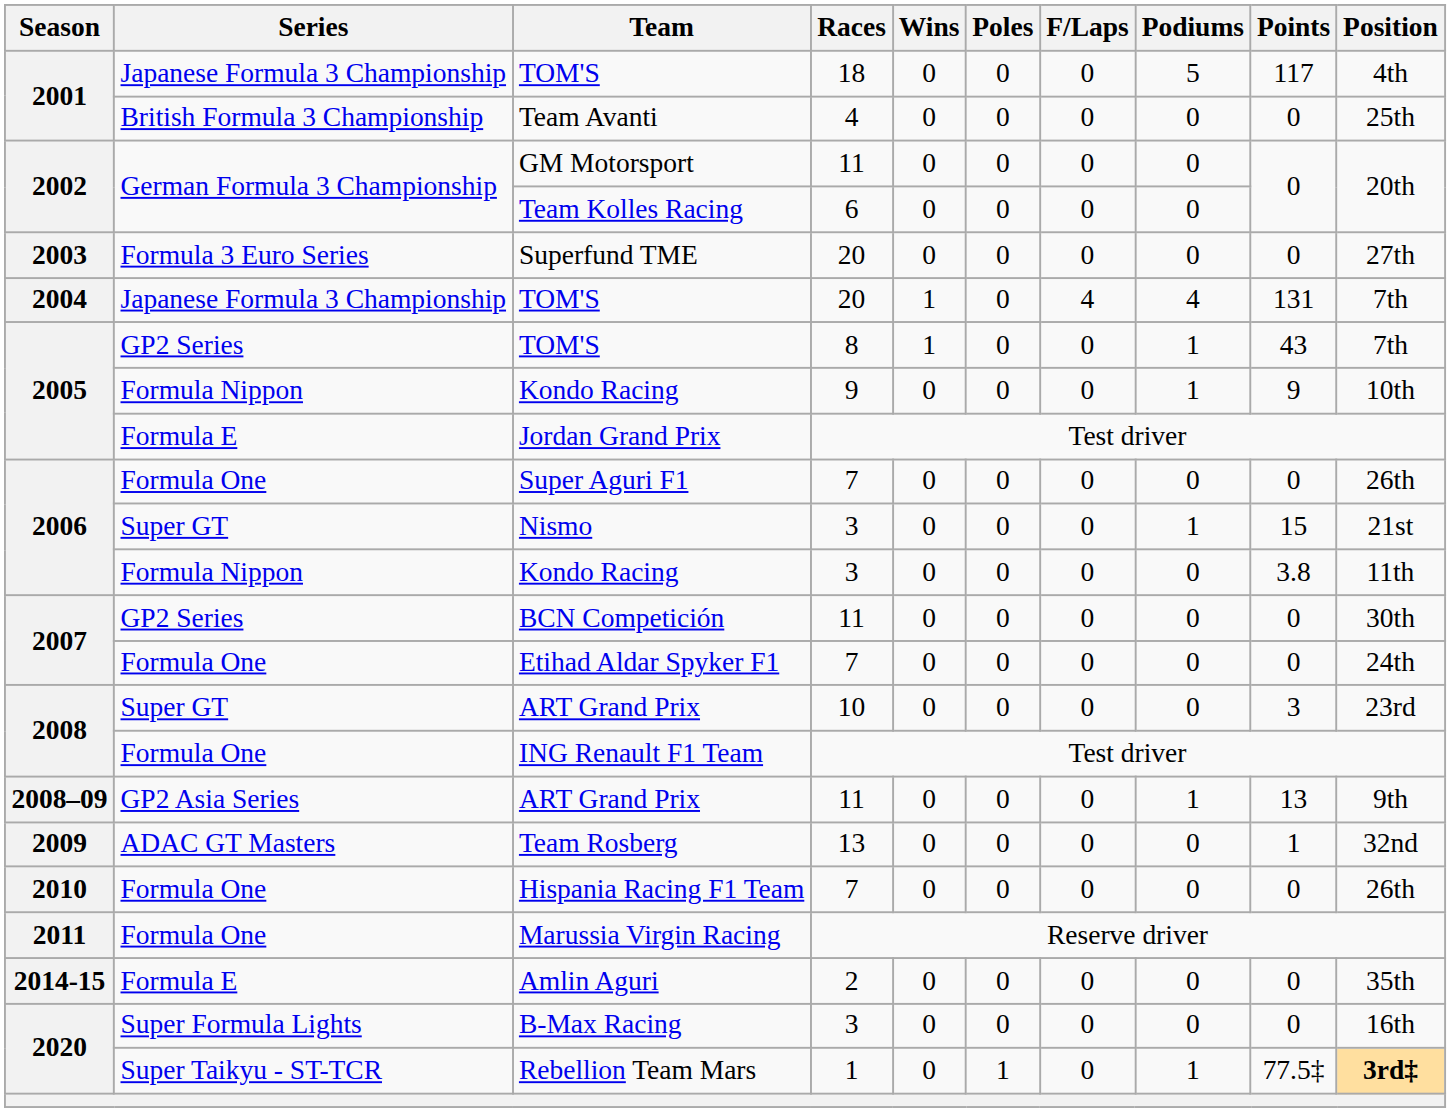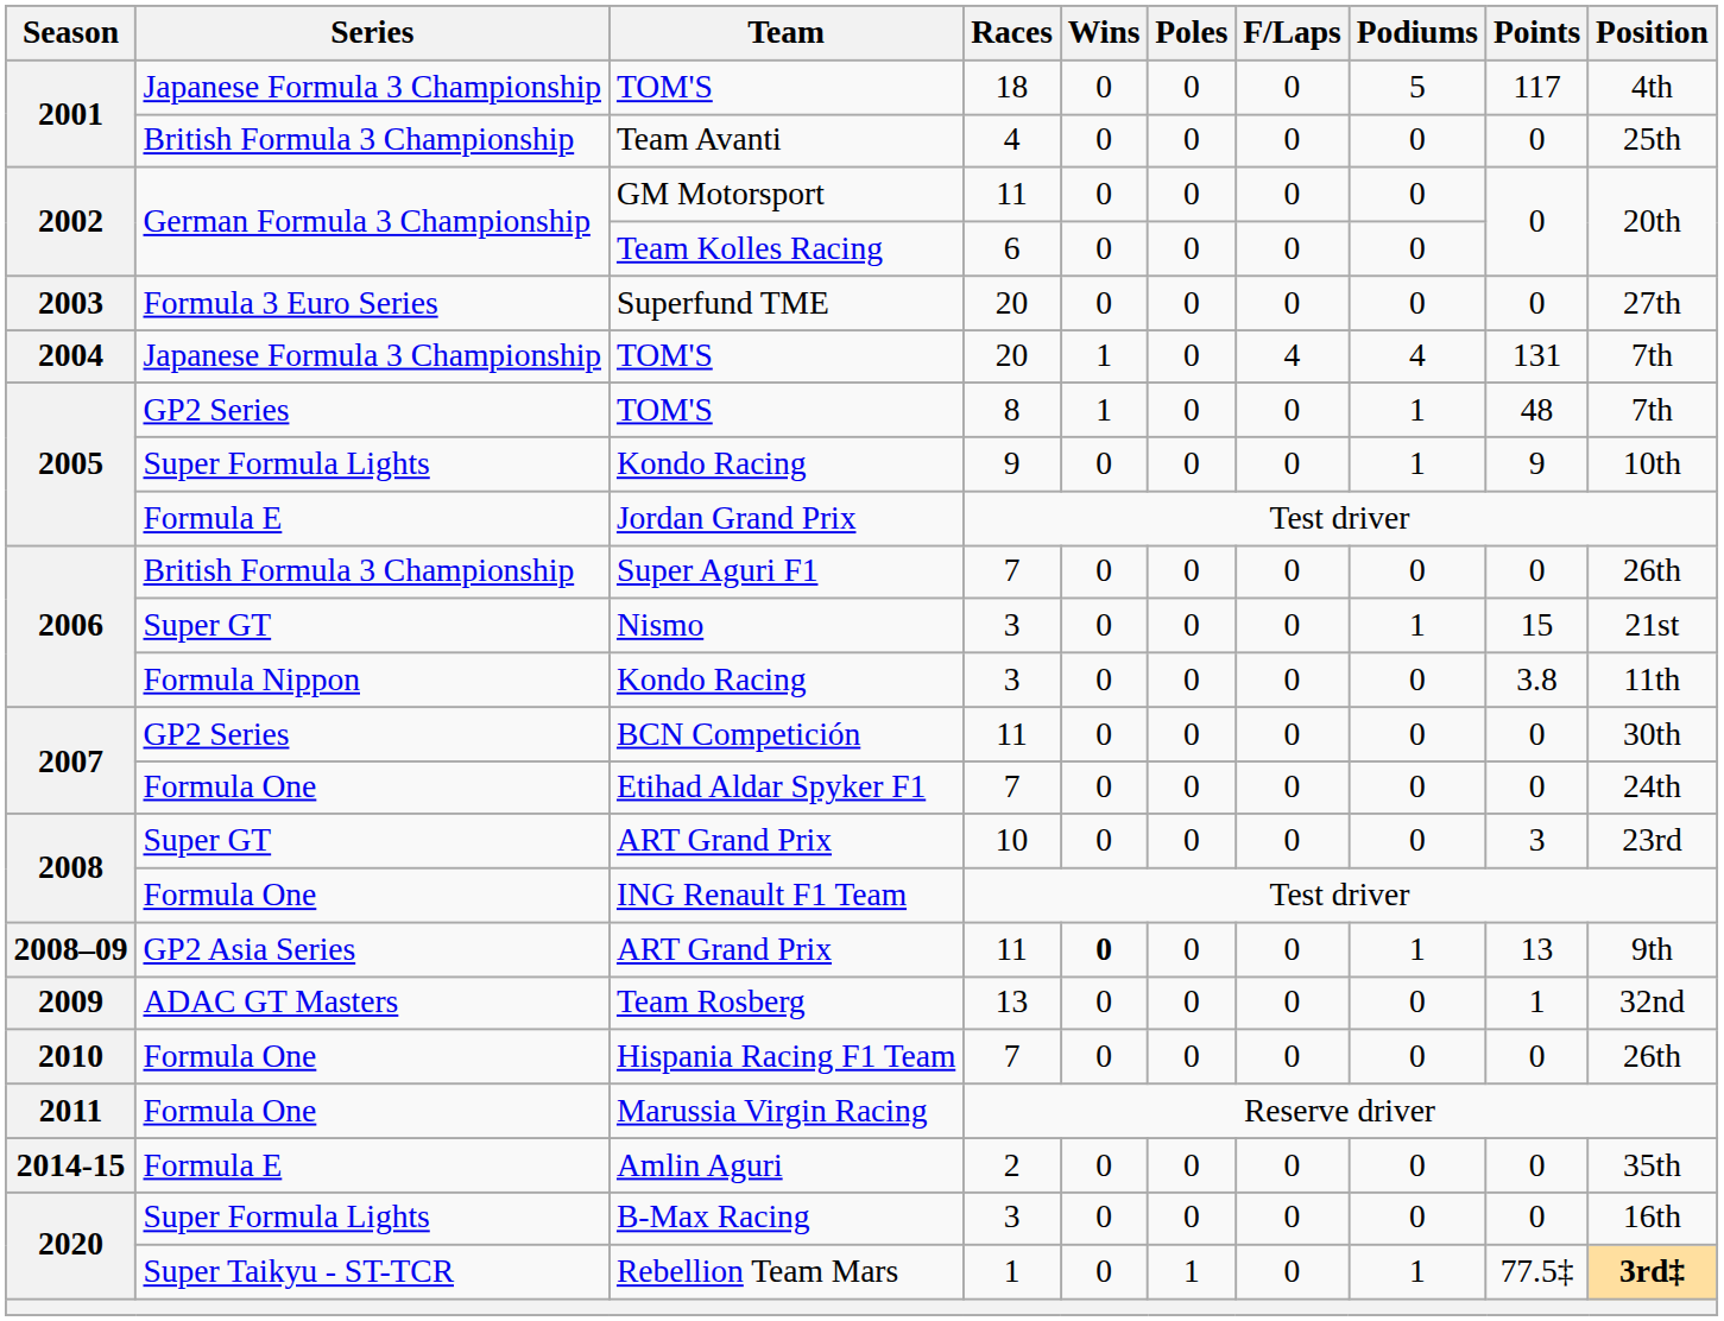 <table class="wikitable" style="font-size: 90%; text-align:center">
 <tr>
 <th>Season</th>
 <th>Series</th>
 <th>Team</th>
 <th>Races</th>
 <th>Wins</th>
 <th>Poles</th>
 <th>F/Laps</th>
 <th>Podiums</th>
 <th>Points</th>
 <th>Position</th>
 </tr>
 <tr>
 <th rowspan=2>2001</th>
 <td align=left nowrap><a href='#'>Japanese Formula 3 Championship</a></td>
 <td align=left><a href='#'>TOM'S</a></td>
 <td>18</td>
 <td>0</td>
 <td>0</td>
 <td>0</td>
 <td>5</td>
 <td>117</td>
 <td>4th</td>
 </tr>
 <tr>
 <td align=left><a href='#'>British Formula 3 Championship</a></td>
 <td align=left>Team Avanti</td>
 <td>4</td>
 <td>0</td>
 <td>0</td>
 <td>0</td>
 <td>0</td>
 <td>0</td>
 <td>25th</td>
 </tr>
 <tr>
 <th rowspan="2">2002</th>
 <td rowspan="2" align="left"><a href='#'>German Formula 3 Championship</a></td>
 <td align=left>GM Motorsport</td>
 <td>11</td>
 <td>0</td>
 <td>0</td>
 <td>0</td>
 <td>0</td>
 <td rowspan="2">0</td>
 <td rowspan="2">20th</td>
 </tr>
 <tr>
 <td align=left><a href='#'>Team Kolles Racing</a></td>
 <td>6</td>
 <td>0</td>
 <td>0</td>
 <td>0</td>
 <td>0</td>
 </tr>
 <tr>
 <th>2003</th>
 <td align=left><a href='#'>Formula 3 Euro Series</a></td>
 <td align=left>Superfund TME</td>
 <td>20</td>
 <td>0</td>
 <td>0</td>
 <td>0</td>
 <td>0</td>
 <td>0</td>
 <td>27th</td>
 </tr>
 <tr>
 <th>2004</th>
 <td align=left><a href='#'>Japanese Formula 3 Championship</a></td>
 <td align=left><a href='#'>TOM'S</a></td>
 <td>20</td>
 <td>1</td>
 <td>0</td>
 <td>4</td>
 <td>4</td>
 <td>131</td>
 <td>7th</td>
 </tr>
 <tr>
 <th rowspan=3>2005</th>
 <td align=left><a href='#'>GP2 Series</a></td>
 <td align=left><a href='#'>TOM'S</a></td>
 <td>8</td>
 <td>1</td>
 <td>0</td>
 <td>0</td>
 <td>1</td>
-<td>43</td>
+<td>48</td>
 <td>7th</td>
 </tr>
 <tr>
-<td align=left><a href='#'>Formula Nippon</a></td>
+<td align=left><a href='#'>Super Formula Lights</a></td>
 <td align=left><a href='#'>Kondo Racing</a></td>
 <td>9</td>
 <td>0</td>
 <td>0</td>
 <td>0</td>
 <td>1</td>
 <td>9</td>
 <td>10th</td>
 </tr>
 <tr>
 <td align=left><a href='#'>Formula E</a></td>
 <td align=left><a href='#'>Jordan Grand Prix</a></td>
 <td align="center" colspan="7">Test driver</td>
 </tr>
 <tr>
 <th rowspan=3>2006</th>
-<td align=left><a href='#'>Formula One</a></td>
+<td align=left><a href='#'>British Formula 3 Championship</a></td>
 <td align=left><a href='#'>Super Aguri F1</a></td>
 <td>7</td>
 <td>0</td>
 <td>0</td>
 <td>0</td>
 <td>0</td>
 <td>0</td>
 <td>26th</td>
 </tr>
 <tr>
 <td align=left><a href='#'>Super GT</a></td>
 <td align=left><a href='#'>Nismo</a></td>
 <td>3</td>
 <td>0</td>
 <td>0</td>
 <td>0</td>
 <td>1</td>
 <td>15</td>
 <td>21st</td>
 </tr>
 <tr>
 <td align=left><a href='#'>Formula Nippon</a></td>
 <td align=left><a href='#'>Kondo Racing</a></td>
 <td>3</td>
 <td>0</td>
 <td>0</td>
 <td>0</td>
 <td>0</td>
 <td>3.8</td>
 <td>11th</td>
 </tr>
 <tr>
 <th rowspan=2>2007</th>
 <td align=left><a href='#'>GP2 Series</a></td>
 <td align=left><a href='#'>BCN Competición</a></td>
 <td>11</td>
 <td>0</td>
 <td>0</td>
 <td>0</td>
 <td>0</td>
 <td>0</td>
 <td>30th</td>
 </tr>
 <tr>
 <td align=left><a href='#'>Formula One</a></td>
 <td align=left><a href='#'>Etihad Aldar Spyker F1</a></td>
 <td>7</td>
 <td>0</td>
 <td>0</td>
 <td>0</td>
 <td>0</td>
 <td>0</td>
 <td>24th</td>
 </tr>
 <tr>
 <th rowspan=2>2008</th>
 <td align=left><a href='#'>Super GT</a></td>
 <td align=left><a href='#'>ART Grand Prix</a></td>
 <td>10</td>
 <td>0</td>
 <td>0</td>
 <td>0</td>
 <td>0</td>
 <td>3</td>
 <td>23rd</td>
 </tr>
 <tr>
 <td align=left><a href='#'>Formula One</a></td>
 <td align=left><a href='#'>ING Renault F1 Team</a></td>
 <td align="center" colspan="7">Test driver</td>
 </tr>
 <tr>
 <th nowrap>2008–09</th>
 <td align=left><a href='#'>GP2 Asia Series</a></td>
 <td align=left><a href='#'>ART Grand Prix</a></td>
 <td>11</td>
-<td>0</td>
+<td><strong>0</strong></td>
 <td>0</td>
 <td>0</td>
 <td>1</td>
 <td>13</td>
 <td>9th</td>
 </tr>
 <tr>
 <th>2009</th>
 <td align=left><a href='#'>ADAC GT Masters</a></td>
 <td align=left><a href='#'>Team Rosberg</a></td>
 <td>13</td>
 <td>0</td>
 <td>0</td>
 <td>0</td>
 <td>0</td>
 <td>1</td>
 <td>32nd</td>
 </tr>
 <tr>
 <th>2010</th>
 <td align=left><a href='#'>Formula One</a></td>
 <td align=left nowrap><a href='#'>Hispania Racing F1 Team</a></td>
 <td>7</td>
 <td>0</td>
 <td>0</td>
 <td>0</td>
 <td>0</td>
 <td>0</td>
 <td>26th</td>
 </tr>
 <tr>
 <th>2011</th>
 <td align=left><a href='#'>Formula One</a></td>
 <td align=left><a href='#'>Marussia Virgin Racing</a></td>
 <td align="center" colspan="7">Reserve driver</td>
 </tr>
 <tr>
 <th>2014-15</th>
 <td align=left><a href='#'>Formula E</a></td>
 <td align=left><a href='#'>Amlin Aguri</a></td>
 <td>2</td>
 <td>0</td>
 <td>0</td>
 <td>0</td>
 <td>0</td>
 <td>0</td>
 <td>35th</td>
 </tr>
 <tr>
 <th rowspan=2>2020</th>
 <td align=left><a href='#'>Super Formula Lights</a></td>
 <td align=left><a href='#'>B-Max Racing</a></td>
 <td>3</td>
 <td>0</td>
 <td>0</td>
 <td>0</td>
 <td>0</td>
 <td>0</td>
 <td>16th</td>
 </tr>
 <tr>
 <td align=left><a href='#'>Super Taikyu - ST-TCR</a></td>
 <td align=left><a href='#'>Rebellion</a> Team Mars</td>
 <td>1</td>
 <td>0</td>
 <td>1</td>
 <td>0</td>
 <td>1</td>
 <td>77.5‡</td>
 <td style="background: #ffdf9f"><strong>3rd‡</strong></td>
 </tr>
 <tr>
 <th colspan="10"></th>
 </tr>
 </table>
